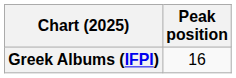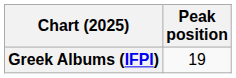 <table class="wikitable sortable plainrowheaders" style="text-align:center">
 <tr>
 <th scope="col">Chart (2025)</th>
 <th scope="col">Peak<br>position</th>
 </tr>
 <tr>
 <th scope="row">Greek Albums (<a href='#'>IFPI</a>)</th>
-<td>16</td>
+<td>19</td>
 </tr>
 </table>
